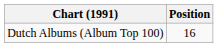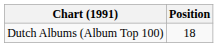 <table class="wikitable">
 <tr>
 <th>Chart (1991)</th>
 <th>Position</th>
 </tr>
 <tr>
 <td>Dutch Albums (Album Top 100)</td>
-<td align="center">16</td>
+<td align="center">18</td>
 </tr>
 </table>
